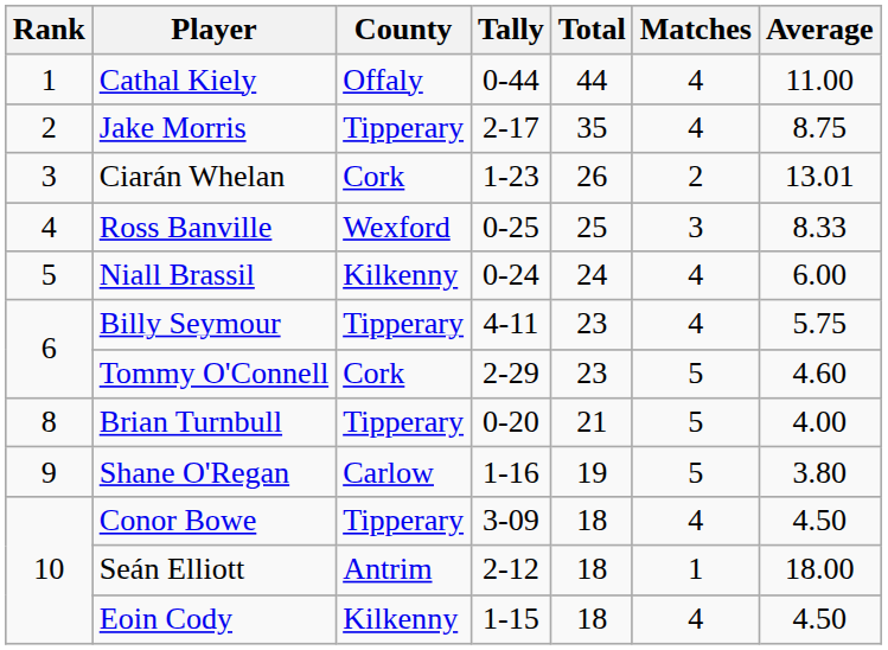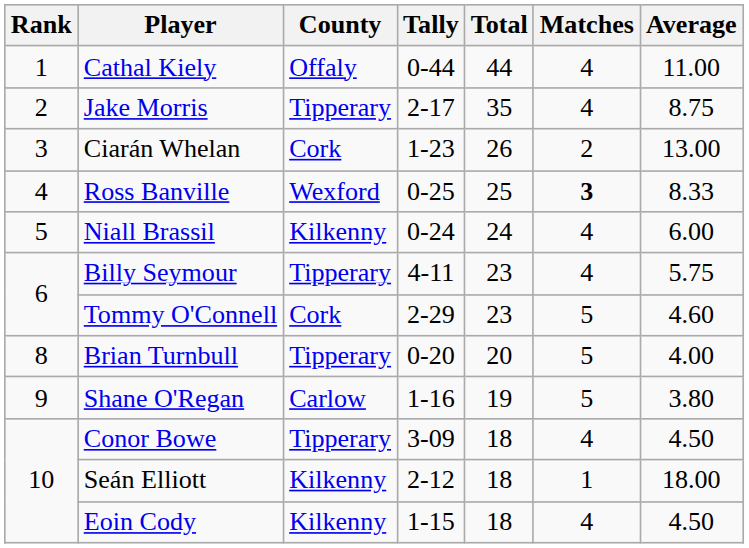 <table class="wikitable">
 <tr>
 <th>Rank</th>
 <th>Player</th>
 <th>County</th>
 <th>Tally</th>
 <th>Total</th>
 <th>Matches</th>
 <th>Average</th>
 </tr>
 <tr>
 <td rowspan=1 align=center>1</td>
 <td><a href='#'>Cathal Kiely</a></td>
 <td><a href='#'>Offaly</a></td>
 <td align=center>0-44</td>
 <td align=center>44</td>
 <td align=center>4</td>
 <td align=center>11.00</td>
 </tr>
 <tr>
 <td rowspan=1 align=center>2</td>
 <td><a href='#'>Jake Morris</a></td>
 <td><a href='#'>Tipperary</a></td>
 <td align=center>2-17</td>
 <td align=center>35</td>
 <td align=center>4</td>
 <td align=center>8.75</td>
 </tr>
 <tr>
 <td rowspan=1 align=center>3</td>
 <td>Ciarán Whelan</td>
 <td><a href='#'>Cork</a></td>
 <td align=center>1-23</td>
 <td align=center>26</td>
 <td align=center>2</td>
-<td align=center>13.01</td>
+<td align=center>13.00</td>
 </tr>
 <tr>
 <td rowspan=1 align=center>4</td>
 <td><a href='#'>Ross Banville</a></td>
 <td><a href='#'>Wexford</a></td>
 <td align=center>0-25</td>
 <td align=center>25</td>
-<td align=center>3</td>
+<td align=center><strong>3</strong></td>
 <td align=center>8.33</td>
 </tr>
 <tr>
 <td rowspan=1 align=center>5</td>
 <td><a href='#'>Niall Brassil</a></td>
 <td><a href='#'>Kilkenny</a></td>
 <td align=center>0-24</td>
 <td align=center>24</td>
 <td align=center>4</td>
 <td align=center>6.00</td>
 </tr>
 <tr>
 <td rowspan=2 align=center>6</td>
 <td><a href='#'>Billy Seymour</a></td>
 <td><a href='#'>Tipperary</a></td>
 <td align=center>4-11</td>
 <td align=center>23</td>
 <td align=center>4</td>
 <td align=center>5.75</td>
 </tr>
 <tr>
 <td><a href='#'>Tommy O'Connell</a></td>
 <td><a href='#'>Cork</a></td>
 <td align=center>2-29</td>
 <td align=center>23</td>
 <td align=center>5</td>
 <td align=center>4.60</td>
 </tr>
 <tr>
 <td rowspan=1 align=center>8</td>
 <td><a href='#'>Brian Turnbull</a></td>
 <td><a href='#'>Tipperary</a></td>
 <td align=center>0-20</td>
-<td align=center>21</td>
+<td align=center>20</td>
 <td align=center>5</td>
 <td align=center>4.00</td>
 </tr>
 <tr>
 <td rowspan=1 align=center>9</td>
 <td><a href='#'>Shane O'Regan</a></td>
 <td><a href='#'>Carlow</a></td>
 <td align=center>1-16</td>
 <td align=center>19</td>
 <td align=center>5</td>
 <td align=center>3.80</td>
 </tr>
 <tr>
 <td rowspan=3 align=center>10</td>
 <td><a href='#'>Conor Bowe</a></td>
 <td><a href='#'>Tipperary</a></td>
 <td align=center>3-09</td>
 <td align=center>18</td>
 <td align=center>4</td>
 <td align=center>4.50</td>
 </tr>
 <tr>
 <td>Seán Elliott</td>
-<td><a href='#'>Antrim</a></td>
+<td><a href='#'>Kilkenny</a></td>
 <td align=center>2-12</td>
 <td align=center>18</td>
 <td align=center>1</td>
 <td align=center>18.00</td>
 </tr>
 <tr>
 <td><a href='#'>Eoin Cody</a></td>
 <td><a href='#'>Kilkenny</a></td>
 <td align=center>1-15</td>
 <td align=center>18</td>
 <td align=center>4</td>
 <td align=center>4.50</td>
 </tr>
 </table>
